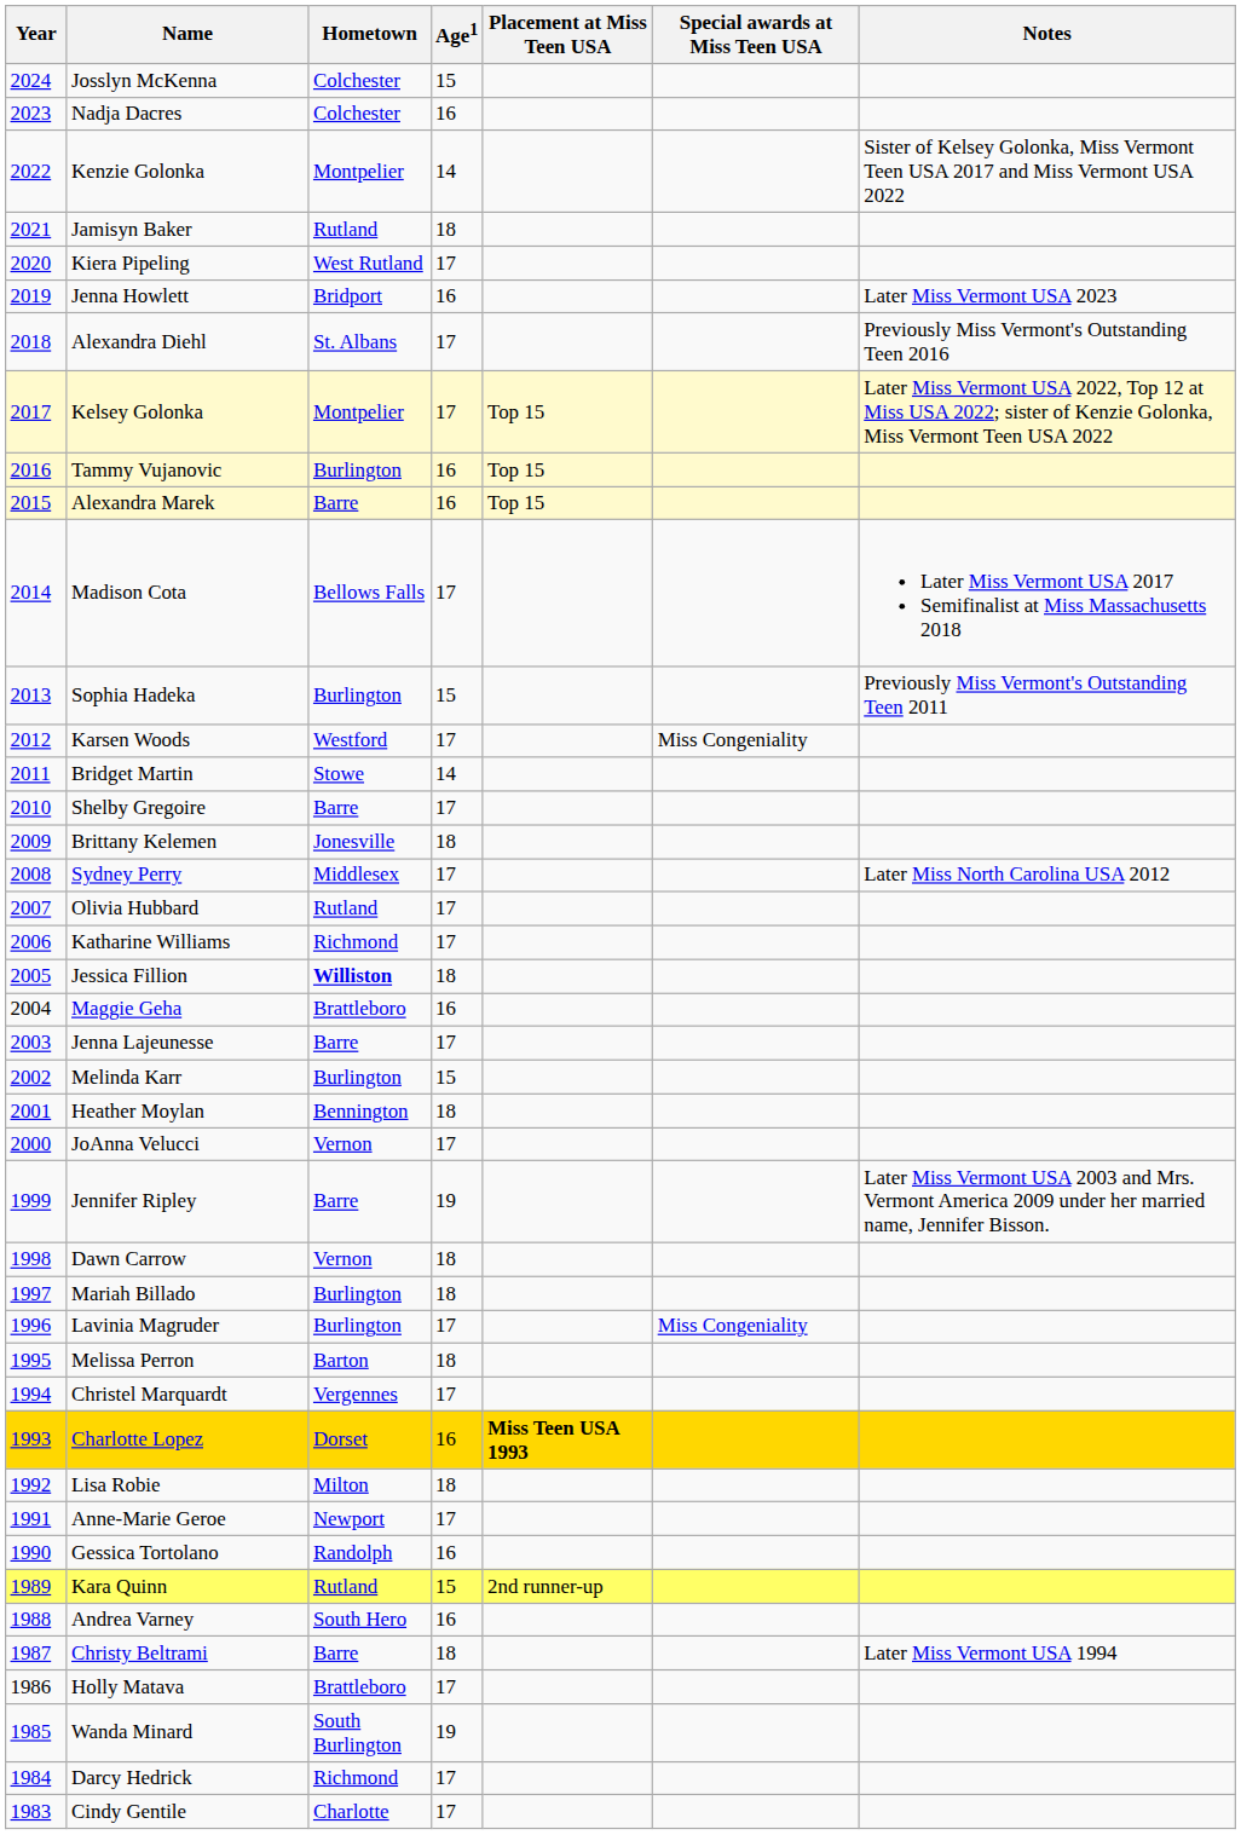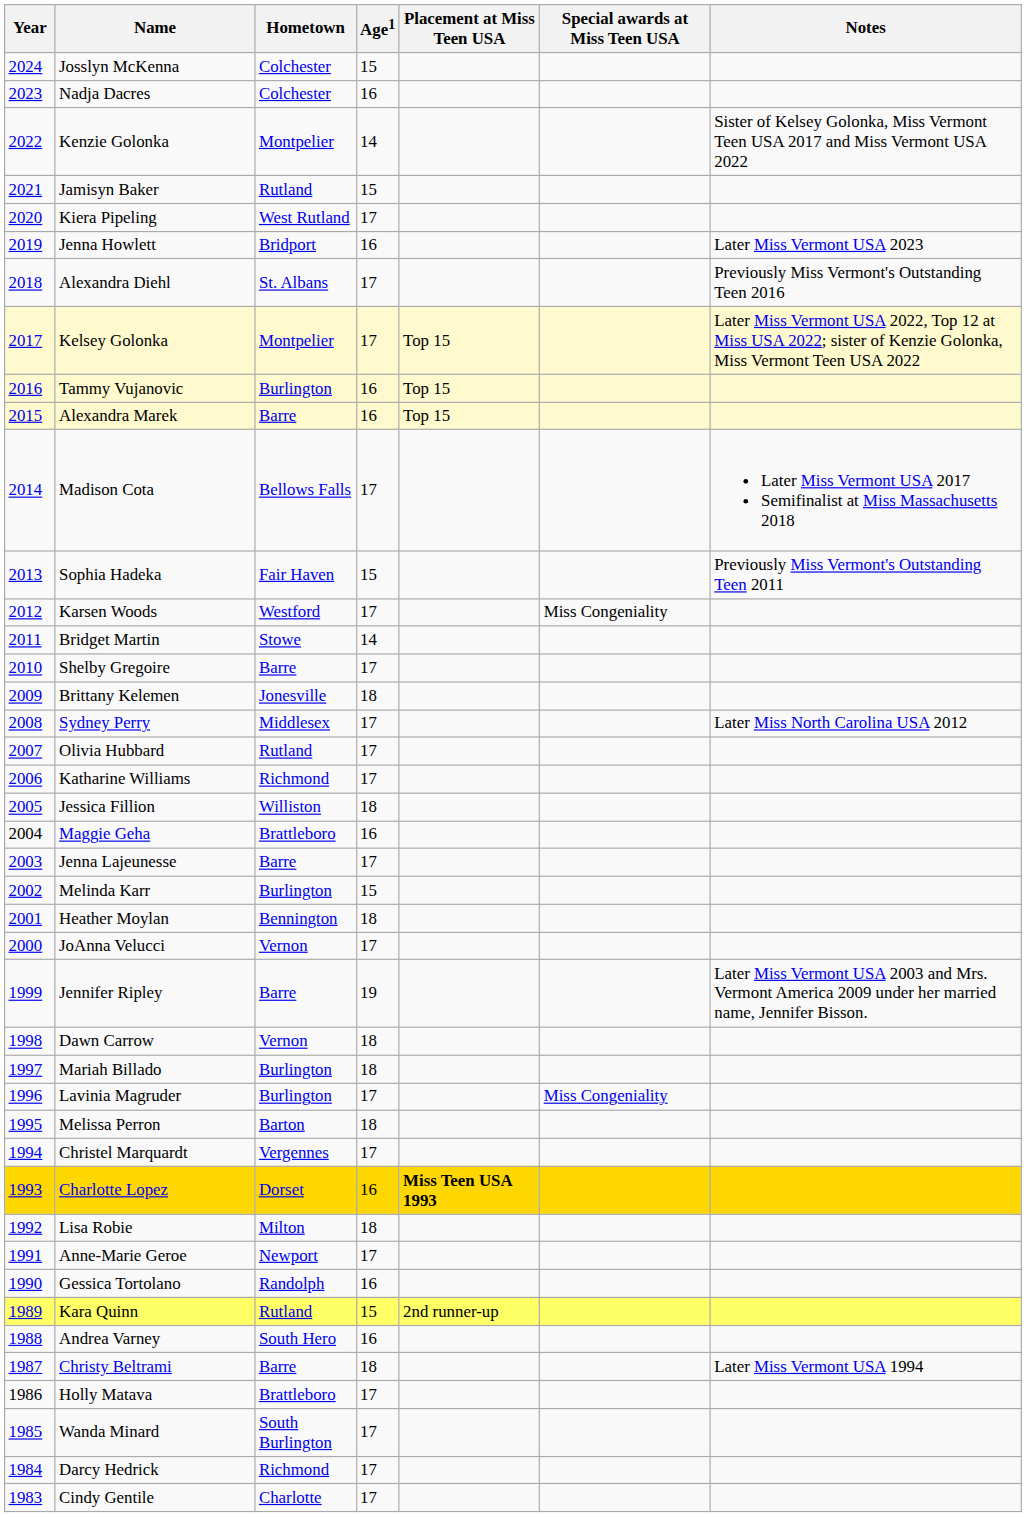 <table class="wikitable"style="font-size:90%;">
 <tr style="background:#efefef;">
 <th style="width:5%;">Year</th>
 <th style="width:20%;">Name</th>
 <th style="width:10%;">Hometown</th>
 <th width=3%>Age<sup>1</sup></th>
 <th style="width:14%;">Placement at Miss Teen USA</th>
 <th style="width:17%;">Special awards at Miss Teen USA</th>
 <th style="width:31%;">Notes</th>
 </tr>
 <tr>
 <td><a href='#'>2024</a></td>
 <td>Josslyn McKenna</td>
 <td><a href='#'>Colchester</a></td>
 <td>15</td>
 <td></td>
 <td></td>
 <td></td>
 </tr>
 <tr>
 <td><a href='#'>2023</a></td>
 <td>Nadja Dacres</td>
 <td><a href='#'>Colchester</a></td>
 <td>16</td>
 <td></td>
 <td></td>
 <td></td>
 </tr>
 <tr>
 <td><a href='#'>2022</a></td>
 <td>Kenzie Golonka</td>
 <td><a href='#'>Montpelier</a></td>
 <td>14</td>
 <td></td>
 <td></td>
 <td>Sister of Kelsey Golonka, Miss Vermont Teen USA 2017 and Miss Vermont USA 2022</td>
 </tr>
 <tr>
 <td><a href='#'>2021</a></td>
 <td>Jamisyn Baker</td>
 <td><a href='#'>Rutland</a></td>
-<td>18</td>
+<td>15</td>
 <td></td>
 <td></td>
 <td></td>
 </tr>
 <tr>
 <td><a href='#'>2020</a></td>
 <td>Kiera Pipeling</td>
 <td><a href='#'>West Rutland</a></td>
 <td>17</td>
 <td></td>
 <td></td>
 <td></td>
 </tr>
 <tr>
 <td><a href='#'>2019</a></td>
 <td>Jenna Howlett</td>
 <td><a href='#'>Bridport</a></td>
 <td>16</td>
 <td></td>
 <td></td>
 <td>Later <a href='#'>Miss Vermont USA</a> 2023</td>
 </tr>
 <tr>
 <td><a href='#'>2018</a></td>
 <td>Alexandra Diehl</td>
 <td><a href='#'>St. Albans</a></td>
 <td>17</td>
 <td></td>
 <td></td>
 <td>Previously Miss Vermont's Outstanding Teen 2016</td>
 </tr>
 <tr style="background:#fffacd;">
 <td><a href='#'>2017</a></td>
 <td>Kelsey Golonka</td>
 <td><a href='#'>Montpelier</a></td>
 <td>17</td>
 <td>Top 15</td>
 <td></td>
 <td>Later <a href='#'>Miss Vermont USA</a> 2022, Top 12 at <a href='#'>Miss USA 2022</a>; sister of Kenzie Golonka, Miss Vermont Teen USA 2022</td>
 </tr>
 <tr style="background:#fffacd;">
 <td><a href='#'>2016</a></td>
 <td>Tammy Vujanovic</td>
 <td><a href='#'>Burlington</a></td>
 <td>16</td>
 <td>Top 15</td>
 <td></td>
 <td></td>
 </tr>
 <tr style="background:#fffacd;">
 <td><a href='#'>2015</a></td>
 <td>Alexandra Marek</td>
 <td><a href='#'>Barre</a></td>
 <td>16</td>
 <td>Top 15</td>
 <td></td>
 <td></td>
 </tr>
 <tr>
 <td><a href='#'>2014</a></td>
 <td>Madison Cota</td>
 <td><a href='#'>Bellows Falls</a></td>
 <td>17</td>
 <td></td>
 <td></td>
 <td><br><ul><li>Later <a href='#'>Miss Vermont USA</a> 2017</li><li>Semifinalist at <a href='#'>Miss Massachusetts</a> 2018</li></ul></td>
 </tr>
 <tr>
 <td><a href='#'>2013</a></td>
 <td>Sophia Hadeka</td>
-<td><a href='#'>Burlington</a></td>
+<td><a href='#'>Fair Haven</a></td>
 <td>15</td>
 <td></td>
 <td></td>
 <td>Previously <a href='#'>Miss Vermont's Outstanding Teen</a> 2011</td>
 </tr>
 <tr>
 <td><a href='#'>2012</a></td>
 <td>Karsen Woods</td>
 <td><a href='#'>Westford</a></td>
 <td>17</td>
 <td></td>
 <td>Miss Congeniality</td>
 <td></td>
 </tr>
 <tr>
 <td><a href='#'>2011</a></td>
 <td>Bridget Martin</td>
 <td><a href='#'>Stowe</a></td>
 <td>14</td>
 <td></td>
 <td></td>
 <td></td>
 </tr>
 <tr>
 <td><a href='#'>2010</a></td>
 <td>Shelby Gregoire</td>
 <td><a href='#'>Barre</a></td>
 <td>17</td>
 <td></td>
 <td></td>
 <td></td>
 </tr>
 <tr>
 <td><a href='#'>2009</a></td>
 <td>Brittany Kelemen</td>
 <td><a href='#'>Jonesville</a></td>
 <td>18</td>
 <td></td>
 <td></td>
 <td></td>
 </tr>
 <tr>
 <td><a href='#'>2008</a></td>
 <td><a href='#'>Sydney Perry</a></td>
 <td><a href='#'>Middlesex</a></td>
 <td>17</td>
 <td></td>
 <td></td>
 <td>Later <a href='#'>Miss North Carolina USA</a> 2012</td>
 </tr>
 <tr>
 <td><a href='#'>2007</a></td>
 <td>Olivia Hubbard</td>
 <td><a href='#'>Rutland</a></td>
 <td>17</td>
 <td></td>
 <td></td>
 <td></td>
 </tr>
 <tr>
 <td><a href='#'>2006</a></td>
 <td>Katharine Williams</td>
 <td><a href='#'>Richmond</a></td>
 <td>17</td>
 <td></td>
 <td></td>
 <td></td>
 </tr>
 <tr>
 <td><a href='#'>2005</a></td>
 <td>Jessica Fillion</td>
-<td><strong><a href='#'>Williston</a></strong></td>
+<td><a href='#'>Williston</a></td>
 <td>18</td>
 <td></td>
 <td></td>
 <td></td>
 </tr>
 <tr>
 <td>2004</td>
 <td><a href='#'>Maggie Geha</a></td>
 <td><a href='#'>Brattleboro</a></td>
 <td>16</td>
 <td></td>
 <td></td>
 <td></td>
 </tr>
 <tr>
 <td><a href='#'>2003</a></td>
 <td>Jenna Lajeunesse</td>
 <td><a href='#'>Barre</a></td>
 <td>17</td>
 <td></td>
 <td></td>
 <td></td>
 </tr>
 <tr>
 <td><a href='#'>2002</a></td>
 <td>Melinda Karr</td>
 <td><a href='#'>Burlington</a></td>
 <td>15</td>
 <td></td>
 <td></td>
 <td></td>
 </tr>
 <tr>
 <td><a href='#'>2001</a></td>
 <td>Heather Moylan</td>
 <td><a href='#'>Bennington</a></td>
 <td>18</td>
 <td></td>
 <td></td>
 <td></td>
 </tr>
 <tr>
 <td><a href='#'>2000</a></td>
 <td>JoAnna Velucci</td>
 <td><a href='#'>Vernon</a></td>
 <td>17</td>
 <td></td>
 <td></td>
 <td></td>
 </tr>
 <tr>
 <td><a href='#'>1999</a></td>
 <td>Jennifer Ripley</td>
 <td><a href='#'>Barre</a></td>
 <td>19</td>
 <td></td>
 <td></td>
 <td>Later <a href='#'>Miss Vermont USA</a> 2003 and Mrs. Vermont America 2009 under her married name, Jennifer Bisson.</td>
 </tr>
 <tr>
 <td><a href='#'>1998</a></td>
 <td>Dawn Carrow</td>
 <td><a href='#'>Vernon</a></td>
 <td>18</td>
 <td></td>
 <td></td>
 <td></td>
 </tr>
 <tr>
 <td><a href='#'>1997</a></td>
 <td>Mariah Billado</td>
 <td><a href='#'>Burlington</a></td>
 <td>18</td>
 <td></td>
 <td></td>
 <td></td>
 </tr>
 <tr>
 <td><a href='#'>1996</a></td>
 <td>Lavinia Magruder</td>
 <td><a href='#'>Burlington</a></td>
 <td>17</td>
 <td></td>
 <td><a href='#'>Miss Congeniality</a></td>
 <td></td>
 </tr>
 <tr>
 <td><a href='#'>1995</a></td>
 <td>Melissa Perron</td>
 <td><a href='#'>Barton</a></td>
 <td>18</td>
 <td></td>
 <td></td>
 <td></td>
 </tr>
 <tr>
 <td><a href='#'>1994</a></td>
 <td>Christel Marquardt </td>
 <td><a href='#'>Vergennes</a></td>
 <td>17</td>
 <td></td>
 <td></td>
 <td></td>
 </tr>
 <tr style="background:GOLD;">
 <td><a href='#'>1993</a></td>
 <td><a href='#'>Charlotte Lopez</a></td>
 <td><a href='#'>Dorset</a></td>
 <td>16</td>
 <td><strong>Miss Teen USA 1993</strong></td>
 <td></td>
 <td></td>
 </tr>
 <tr>
 <td><a href='#'>1992</a></td>
 <td>Lisa Robie</td>
 <td><a href='#'>Milton</a></td>
 <td>18</td>
 <td></td>
 <td></td>
 <td></td>
 </tr>
 <tr>
 <td><a href='#'>1991</a></td>
 <td>Anne-Marie Geroe</td>
 <td><a href='#'>Newport</a></td>
 <td>17</td>
 <td></td>
 <td></td>
 <td></td>
 </tr>
 <tr>
 <td><a href='#'>1990</a></td>
 <td>Gessica Tortolano</td>
 <td><a href='#'>Randolph</a></td>
 <td>16</td>
 <td></td>
 <td></td>
 <td></td>
 </tr>
 <tr style="background:#ff6;">
 <td><a href='#'>1989</a></td>
 <td>Kara Quinn</td>
 <td><a href='#'>Rutland</a></td>
 <td>15</td>
 <td>2nd runner-up</td>
 <td></td>
 <td></td>
 </tr>
 <tr>
 <td><a href='#'>1988</a></td>
 <td>Andrea Varney</td>
 <td><a href='#'>South Hero</a></td>
 <td>16</td>
 <td></td>
 <td></td>
 <td></td>
 </tr>
 <tr>
 <td><a href='#'>1987</a></td>
 <td><a href='#'>Christy Beltrami</a></td>
 <td><a href='#'>Barre</a></td>
 <td>18</td>
 <td></td>
 <td></td>
 <td>Later <a href='#'>Miss Vermont USA</a> 1994</td>
 </tr>
 <tr>
 <td>1986</td>
 <td>Holly Matava</td>
 <td><a href='#'>Brattleboro</a></td>
 <td>17</td>
 <td></td>
 <td></td>
 <td></td>
 </tr>
 <tr>
 <td><a href='#'>1985</a></td>
 <td>Wanda Minard</td>
 <td><a href='#'>South Burlington</a></td>
-<td>19</td>
+<td>17</td>
 <td></td>
 <td></td>
 <td></td>
 </tr>
 <tr>
 <td><a href='#'>1984</a></td>
 <td>Darcy Hedrick</td>
 <td><a href='#'>Richmond</a></td>
 <td>17</td>
 <td></td>
 <td></td>
 <td></td>
 </tr>
 <tr>
 <td><a href='#'>1983</a></td>
 <td>Cindy Gentile</td>
 <td><a href='#'>Charlotte</a></td>
 <td>17</td>
 <td></td>
 <td></td>
 <td></td>
 </tr>
 </table>
